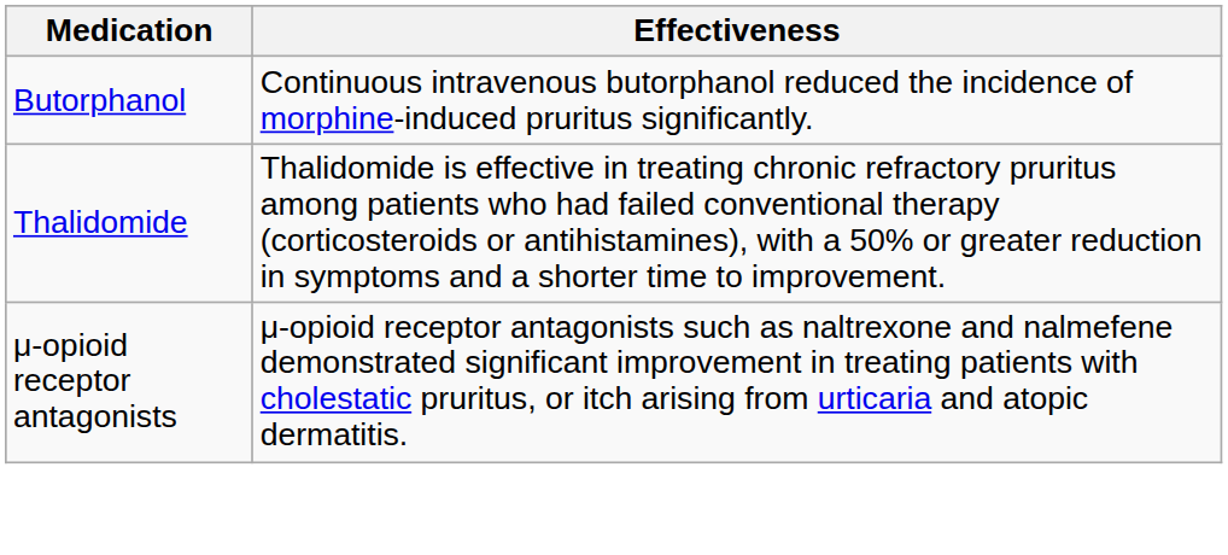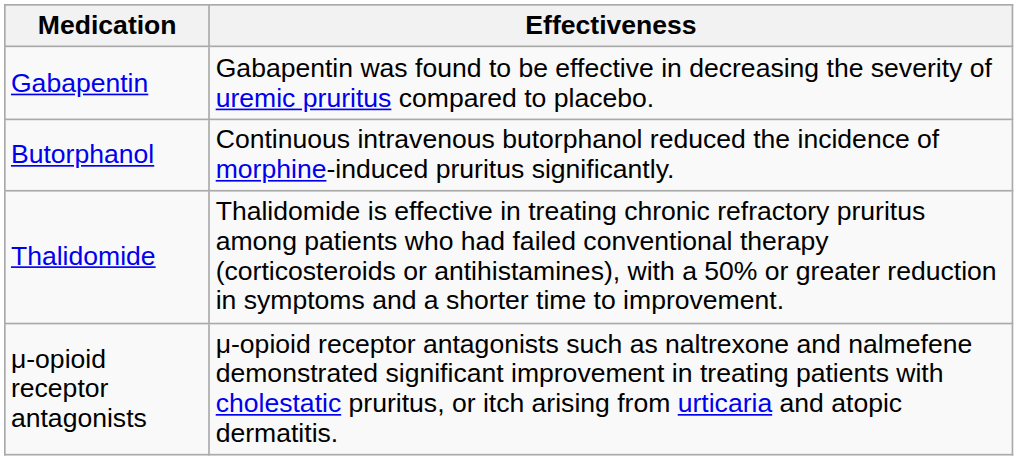 <table class="wikitable">
 <tr>
 <th>Medication</th>
 <th>Effectiveness</th>
+</tr>
+<tr>
+<td><a href='#'>Gabapentin</a></td>
+<td>Gabapentin was found to be effective in decreasing the severity of <a href='#'>uremic pruritus</a> compared to placebo.</td>
 </tr>
 <tr>
 <td><a href='#'>Butorphanol</a></td>
 <td>Continuous intravenous butorphanol reduced the incidence of <a href='#'>morphine</a>-induced pruritus significantly.</td>
 </tr>
 <tr>
 <td><a href='#'>Thalidomide</a></td>
 <td>Thalidomide is effective in treating chronic refractory pruritus among patients who had failed conventional therapy (corticosteroids or antihistamines), with a 50% or greater reduction in symptoms and a shorter time to improvement.</td>
 </tr>
 <tr>
 <td>μ-opioid receptor antagonists</td>
 <td>μ-opioid receptor antagonists such as naltrexone and nalmefene demonstrated significant improvement in treating patients with <a href='#'>cholestatic</a> pruritus, or itch arising from <a href='#'>urticaria</a> and atopic dermatitis.</td>
 </tr>
 </table>
